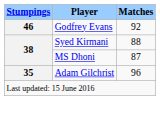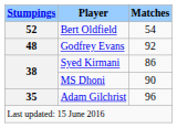 <table class="wikitable">
 <tr style="background:#9cf;">
 <td style="text-align:center;"><strong><a href='#'>Stumpings</a></strong></td>
 <td style="text-align:center;"><strong>Player</strong></td>
 <td style="text-align:center;"><strong>Matches</strong></td>
 </tr>
 <tr>
-<th>46</th>
+<th>52</th>
+<td> <a href='#'>Bert Oldfield</a></td>
+<td style="text-align:center;">54</td>
+</tr>
+<tr>
+<th>48</th>
 <td> <a href='#'>Godfrey Evans</a></td>
 <td style="text-align:center;">92</td>
 </tr>
 <tr>
 <th rowspan=2>38</th>
 <td> <a href='#'>Syed Kirmani</a></td>
-<td style="text-align:center;">88</td>
+<td style="text-align:center;">86</td>
 </tr>
 <tr>
 <td> <a href='#'>MS Dhoni</a></td>
-<td style="text-align:center;">87</td>
+<td style="text-align:center;">90</td>
 </tr>
 <tr>
 <th>35</th>
 <td> <a href='#'>Adam Gilchrist</a></td>
 <td style="text-align:center;">96</td>
 </tr>
 <tr>
 <td colspan="3"><small>Last updated: 15 June 2016</small></td>
 </tr>
 </table>
